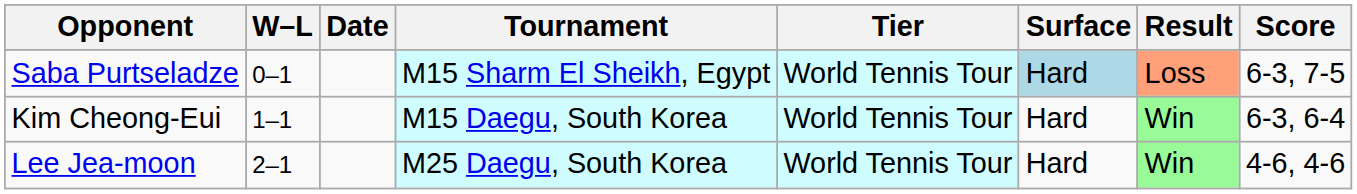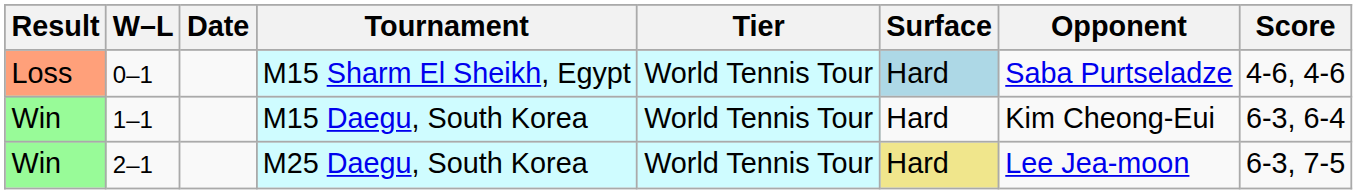 <table class="sortable wikitable">
 <tr>
-<th>Opponent</th>
+<th>Result</th>
 <th class="unsortable">W–L</th>
 <th>Date</th>
 <th>Tournament</th>
 <th>Tier</th>
 <th>Surface</th>
-<th>Result</th>
+<th>Opponent</th>
 <th class="unsortable">Score</th>
 </tr>
 <tr>
-<td> <a href='#'>Saba Purtseladze</a></td>
+<td bgcolor=FFA07A>Loss</td>
 <td><small>0–1</small></td>
 <td></td>
 <td style="background:#cffcff;">M15 <a href='#'>Sharm El Sheikh</a>, Egypt</td>
 <td style="background:#cffcff;">World Tennis Tour</td>
 <td style="background: lightblue;">Hard</td>
-<td bgcolor=FFA07A>Loss</td>
-<td>6-3, 7-5</td>
+<td> <a href='#'>Saba Purtseladze</a></td>
+<td>4-6, 4-6</td>
 </tr>
 <tr>
-<td> Kim Cheong-Eui</td>
+<td bgcolor=98FB98>Win</td>
 <td><small>1–1</small></td>
 <td></td>
 <td style="background:#cffcff;">M15 <a href='#'>Daegu</a>, South Korea</td>
 <td style="background:#cffcff;">World Tennis Tour</td>
 <td>Hard</td>
-<td bgcolor=98FB98>Win</td>
+<td> Kim Cheong-Eui</td>
 <td>6-3, 6-4</td>
 </tr>
 <tr>
-<td> <a href='#'>Lee Jea-moon</a></td>
+<td bgcolor=98FB98>Win</td>
 <td><small>2–1</small></td>
 <td></td>
 <td style="background:#cffcff;">M25 <a href='#'>Daegu</a>, South Korea</td>
 <td style="background:#cffcff;">World Tennis Tour</td>
-<td>Hard</td>
-<td bgcolor=98FB98>Win</td>
-<td>4-6, 4-6</td>
+<td style="background: khaki;">Hard</td>
+<td> <a href='#'>Lee Jea-moon</a></td>
+<td>6-3, 7-5</td>
 </tr>
 </table>
